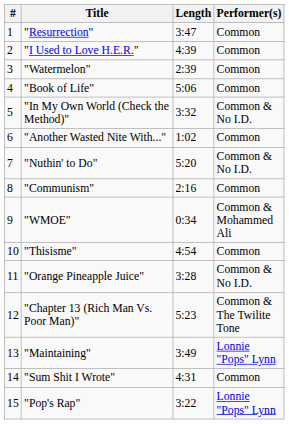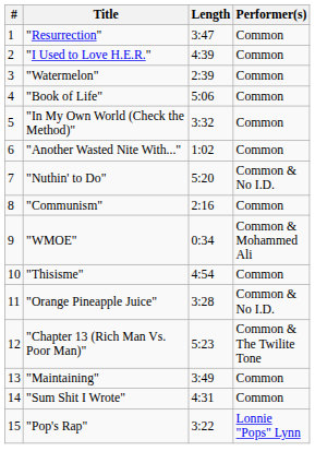 <table class="wikitable">
 <tr>
 <th style="text-align:center; width:2px;">#</th>
 <th style="text-align:center; width:200px;">Title</th>
 <th style="text-align:center; width:1px;">Length</th>
 <th style="text-align:center; width:5px;">Performer(s)</th>
 </tr>
 <tr>
 <td>1</td>
 <td>"<a href='#'>Resurrection</a>"</td>
 <td>3:47</td>
 <td>Common</td>
 </tr>
 <tr>
 <td>2</td>
 <td>"<a href='#'>I Used to Love H.E.R.</a>"</td>
 <td>4:39</td>
 <td>Common</td>
 </tr>
 <tr>
 <td>3</td>
 <td>"Watermelon"</td>
 <td>2:39</td>
 <td>Common</td>
 </tr>
 <tr>
 <td>4</td>
 <td>"Book of Life"</td>
 <td>5:06</td>
 <td>Common</td>
 </tr>
 <tr>
 <td>5</td>
 <td>"In My Own World (Check the Method)"</td>
 <td>3:32</td>
-<td>Common & No I.D.</td>
+<td>Common</td>
 </tr>
 <tr>
 <td>6</td>
 <td>"Another Wasted Nite With..."</td>
 <td>1:02</td>
 <td>Common</td>
 </tr>
 <tr>
 <td>7</td>
 <td>"Nuthin' to Do"</td>
 <td>5:20</td>
 <td>Common & No I.D.</td>
 </tr>
 <tr>
 <td>8</td>
 <td>"Communism"</td>
 <td>2:16</td>
 <td>Common</td>
 </tr>
 <tr>
 <td>9</td>
 <td>"WMOE"</td>
 <td>0:34</td>
 <td>Common & Mohammed Ali</td>
 </tr>
 <tr>
 <td>10</td>
 <td>"Thisisme"</td>
 <td>4:54</td>
 <td>Common</td>
 </tr>
 <tr>
 <td>11</td>
 <td>"Orange Pineapple Juice"</td>
 <td>3:28</td>
 <td>Common & No I.D.</td>
 </tr>
 <tr>
 <td>12</td>
 <td>"Chapter 13 (Rich Man Vs. Poor Man)"</td>
 <td>5:23</td>
 <td>Common & The Twilite Tone</td>
 </tr>
 <tr>
 <td>13</td>
 <td>"Maintaining"</td>
 <td>3:49</td>
-<td><a href='#'>Lonnie "Pops" Lynn</a></td>
+<td>Common</td>
 </tr>
 <tr>
 <td>14</td>
 <td>"Sum Shit I Wrote"</td>
 <td>4:31</td>
 <td>Common</td>
 </tr>
 <tr>
 <td>15</td>
 <td>"Pop's Rap"</td>
 <td>3:22</td>
 <td><a href='#'>Lonnie "Pops" Lynn</a></td>
 </tr>
 </table>
